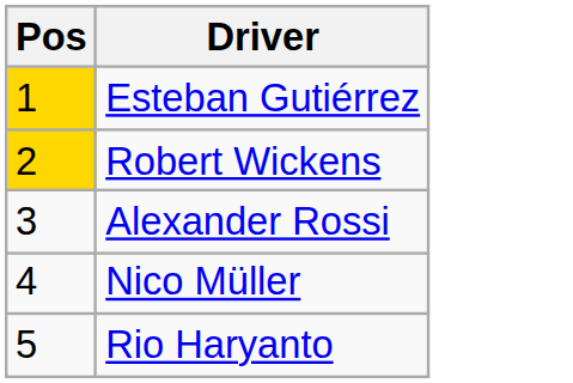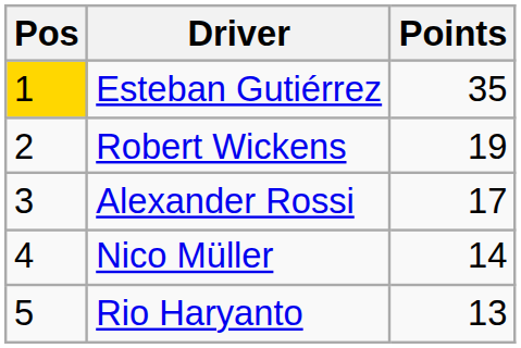 <table class="wikitable" style="font-size: 85%;">
 <tr>
 <th>Pos</th>
 <th>Driver</th>
+<th>Points</th>
 </tr>
 <tr>
 <td style="background: gold;">1</td>
 <td> <a href='#'>Esteban Gutiérrez</a></td>
+<td align=right>35</td>
 </tr>
 <tr>
-<td style="background: gold;">2</td>
+<td>2</td>
 <td> <a href='#'>Robert Wickens</a></td>
+<td align=right>19</td>
 </tr>
 <tr>
 <td>3</td>
 <td> <a href='#'>Alexander Rossi</a></td>
+<td align=right>17</td>
 </tr>
 <tr>
 <td>4</td>
 <td> <a href='#'>Nico Müller</a></td>
+<td align=right>14</td>
 </tr>
 <tr>
 <td>5</td>
 <td> <a href='#'>Rio Haryanto</a></td>
+<td align=right>13</td>
 </tr>
 </table>
